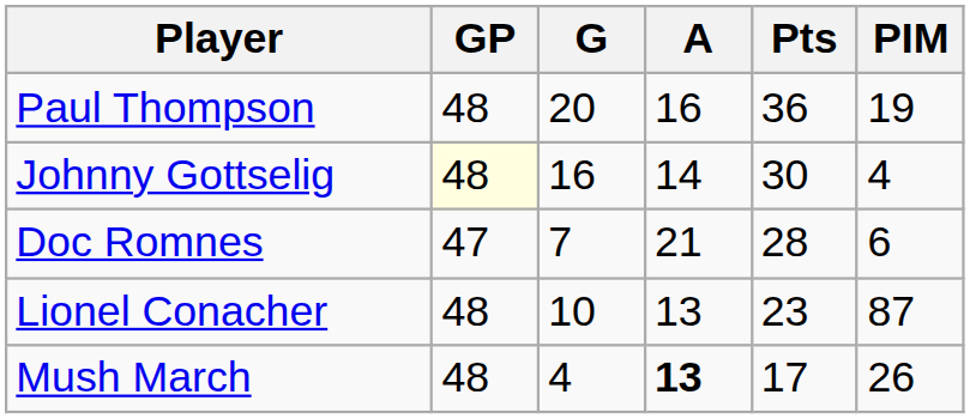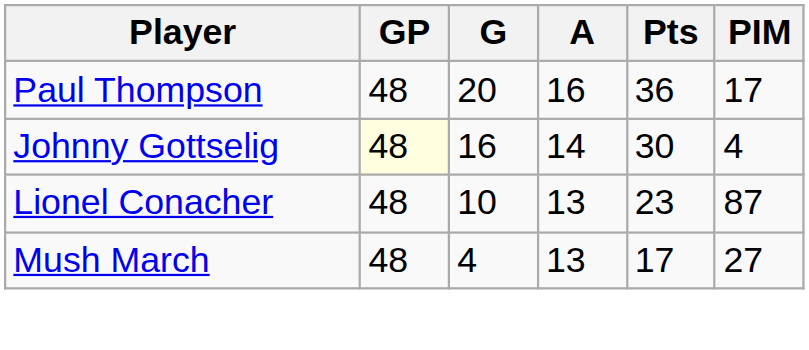 <table class="wikitable">
 <tr>
 <th bgcolor="#DDDDFF" width="40%">Player</th>
 <th bgcolor="#DDDDFF" width="10%">GP</th>
 <th bgcolor="#DDDDFF" width="10%">G</th>
 <th bgcolor="#DDDDFF" width="10%">A</th>
 <th bgcolor="#DDDDFF" width="10%">Pts</th>
 <th bgcolor="#DDDDFF" width="10%">PIM</th>
 </tr>
 <tr>
 <td><a href='#'>Paul Thompson</a></td>
 <td>48</td>
 <td>20</td>
 <td>16</td>
 <td>36</td>
-<td>19</td>
+<td>17</td>
 </tr>
 <tr>
 <td><a href='#'>Johnny Gottselig</a></td>
 <td style="background: lightyellow;">48</td>
 <td>16</td>
 <td>14</td>
 <td>30</td>
 <td>4</td>
-</tr>
-<tr>
-<td><a href='#'>Doc Romnes</a></td>
-<td>47</td>
-<td>7</td>
-<td>21</td>
-<td>28</td>
-<td>6</td>
 </tr>
 <tr>
 <td><a href='#'>Lionel Conacher</a></td>
 <td>48</td>
 <td>10</td>
 <td>13</td>
 <td>23</td>
 <td>87</td>
 </tr>
 <tr>
 <td><a href='#'>Mush March</a></td>
 <td>48</td>
 <td>4</td>
-<td><strong>13</strong></td>
+<td>13</td>
 <td>17</td>
-<td>26</td>
+<td>27</td>
 </tr>
 </table>
